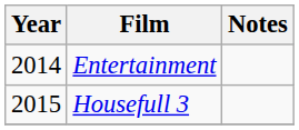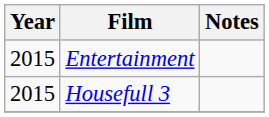 <table class="wikitable sortable">
 <tr>
 <th>Year</th>
 <th>Film</th>
 <th>Notes</th>
 </tr>
 <tr>
-<td>2014</td>
+<td>2015</td>
 <td><em><a href='#'>Entertainment</a></em></td>
 <td></td>
 </tr>
 <tr>
 <td>2015</td>
 <td><em><a href='#'>Housefull 3</a></em></td>
 <td></td>
 </tr>
 <tr>
 </tr>
 </table>
